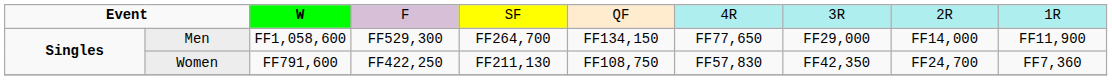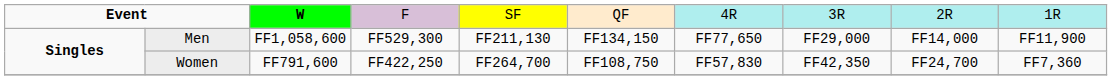 <table class=wikitable style=font-size:90%;text-align:center>
 <tr>
 <td width=200 colspan=2><strong>Event</strong></td>
 <td width=80 bgcolor=lime><strong>W</strong></td>
 <td width=85 bgcolor=#D8BFD8>F</td>
 <td width=85 bgcolor=#FFFF00>SF</td>
 <td width=85 bgcolor=#ffebcd>QF</td>
 <td width=85 bgcolor=#afeeee>4R</td>
 <td width=85 bgcolor=#afeeee>3R</td>
 <td width=85 bgcolor=#afeeee>2R</td>
 <td width=85 bgcolor=#afeeee>1R</td>
 </tr>
 <tr>
 <td rowspan=2><strong>Singles</strong> </td>
 <td bgcolor=#EDEDED>Men</td>
 <td>FF1,058,600</td>
 <td>FF529,300</td>
-<td>FF264,700</td>
+<td>FF211,130</td>
 <td>FF134,150</td>
 <td>FF77,650</td>
 <td>FF29,000</td>
 <td>FF14,000</td>
 <td>FF11,900</td>
 </tr>
 <tr>
 <td bgcolor=#EDEDED>Women</td>
 <td>FF791,600</td>
 <td>FF422,250</td>
-<td>FF211,130</td>
+<td>FF264,700</td>
 <td>FF108,750</td>
 <td>FF57,830</td>
 <td>FF42,350</td>
 <td>FF24,700</td>
 <td>FF7,360</td>
 </tr>
 <tr>
 </tr>
 </table>
